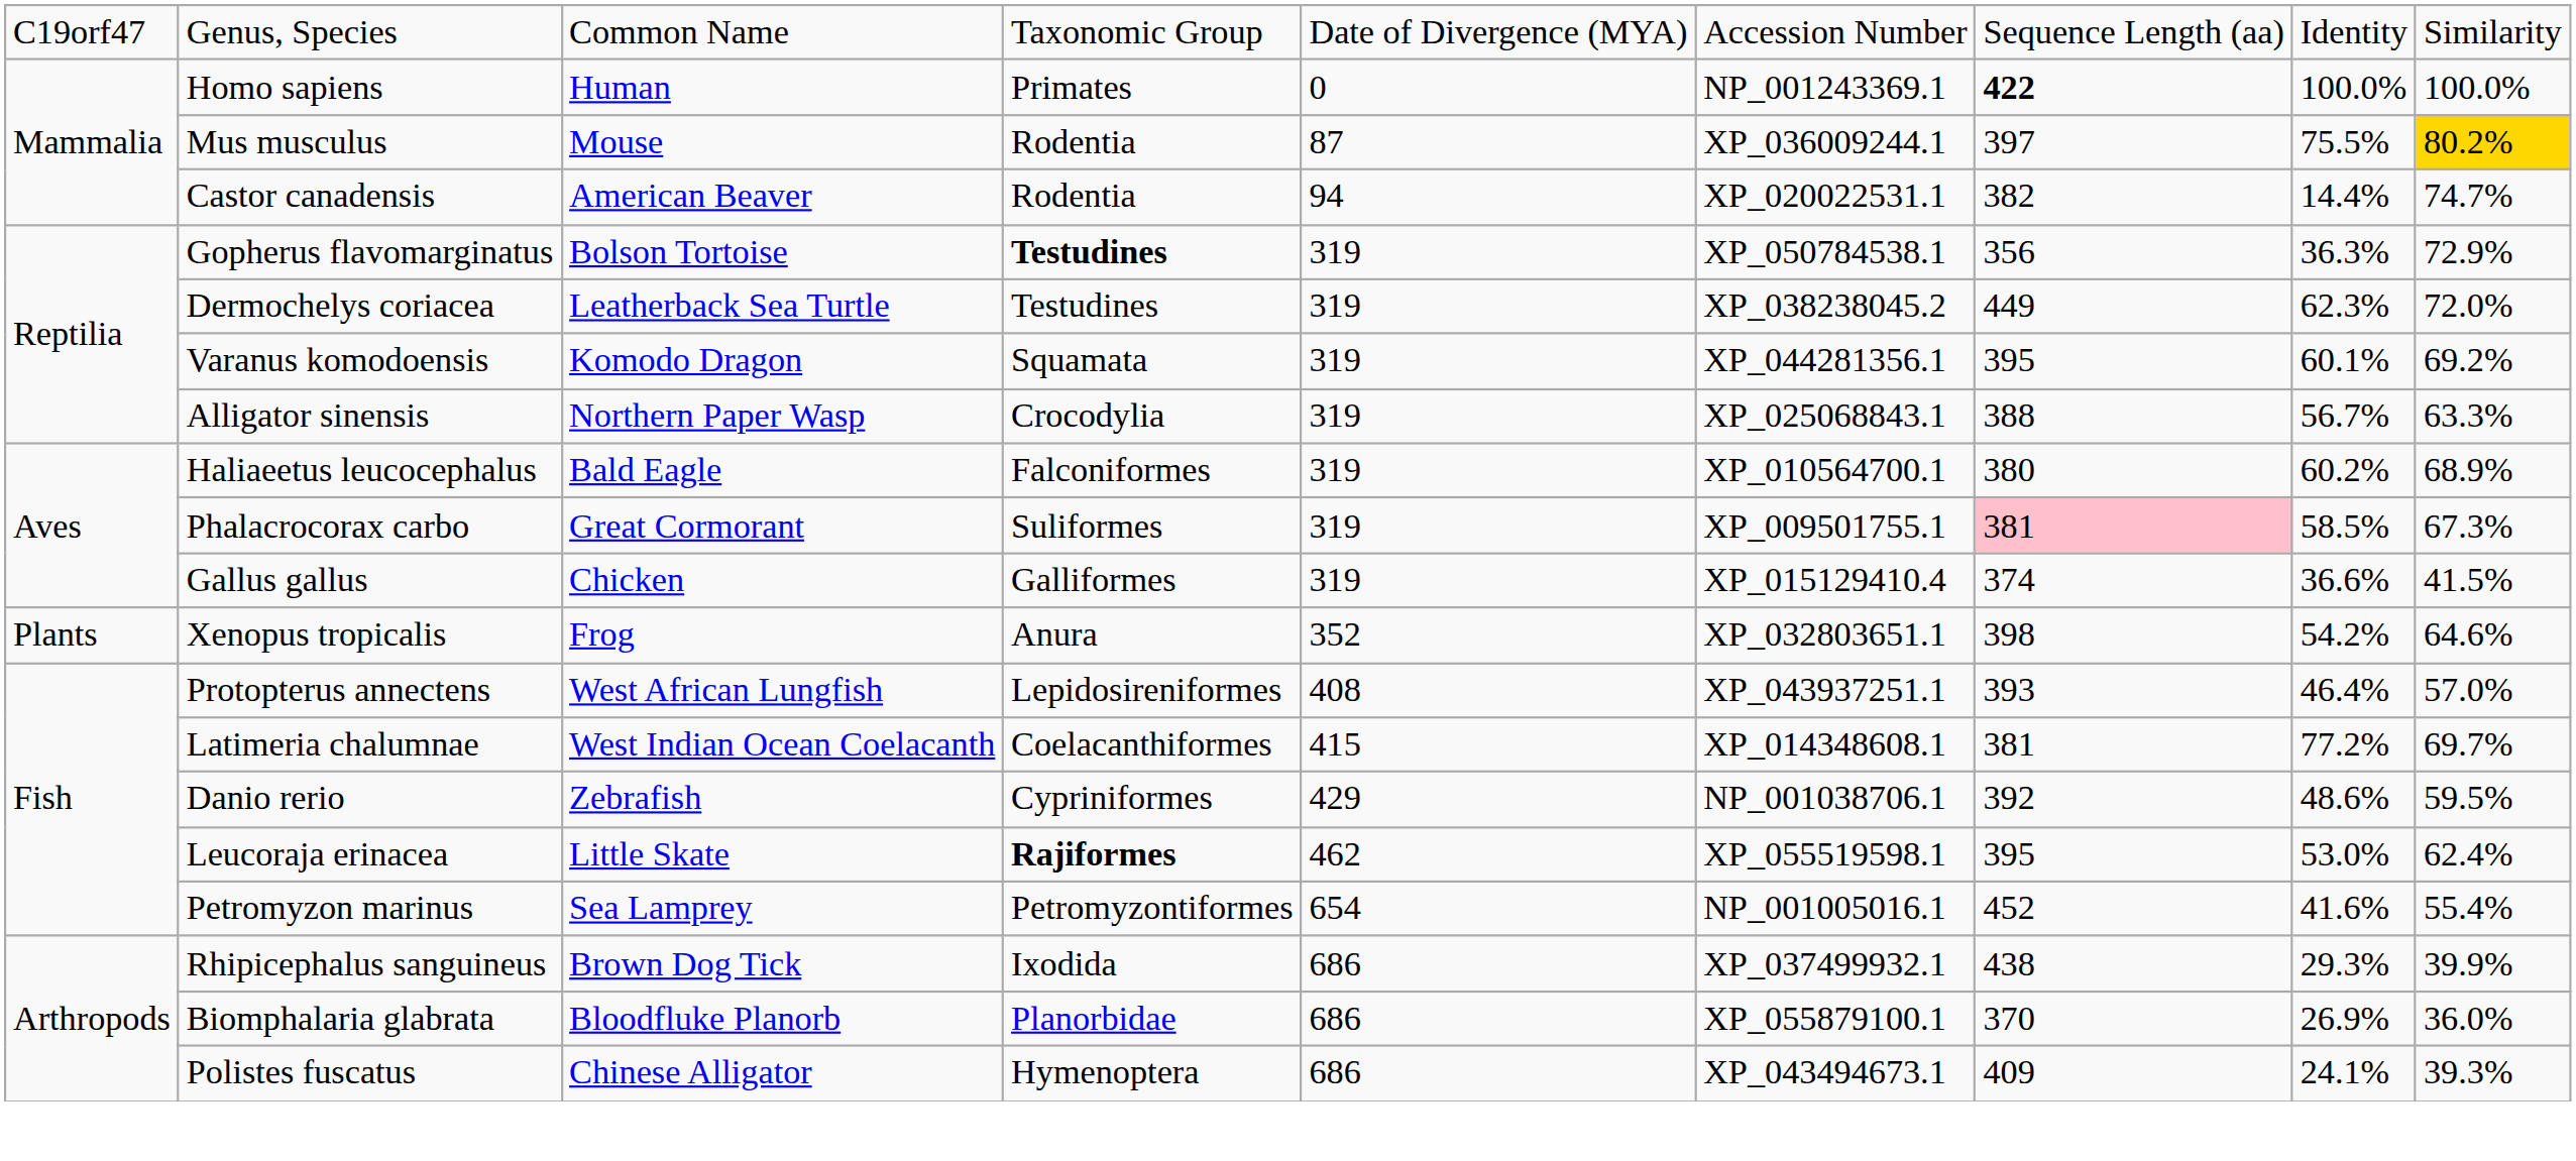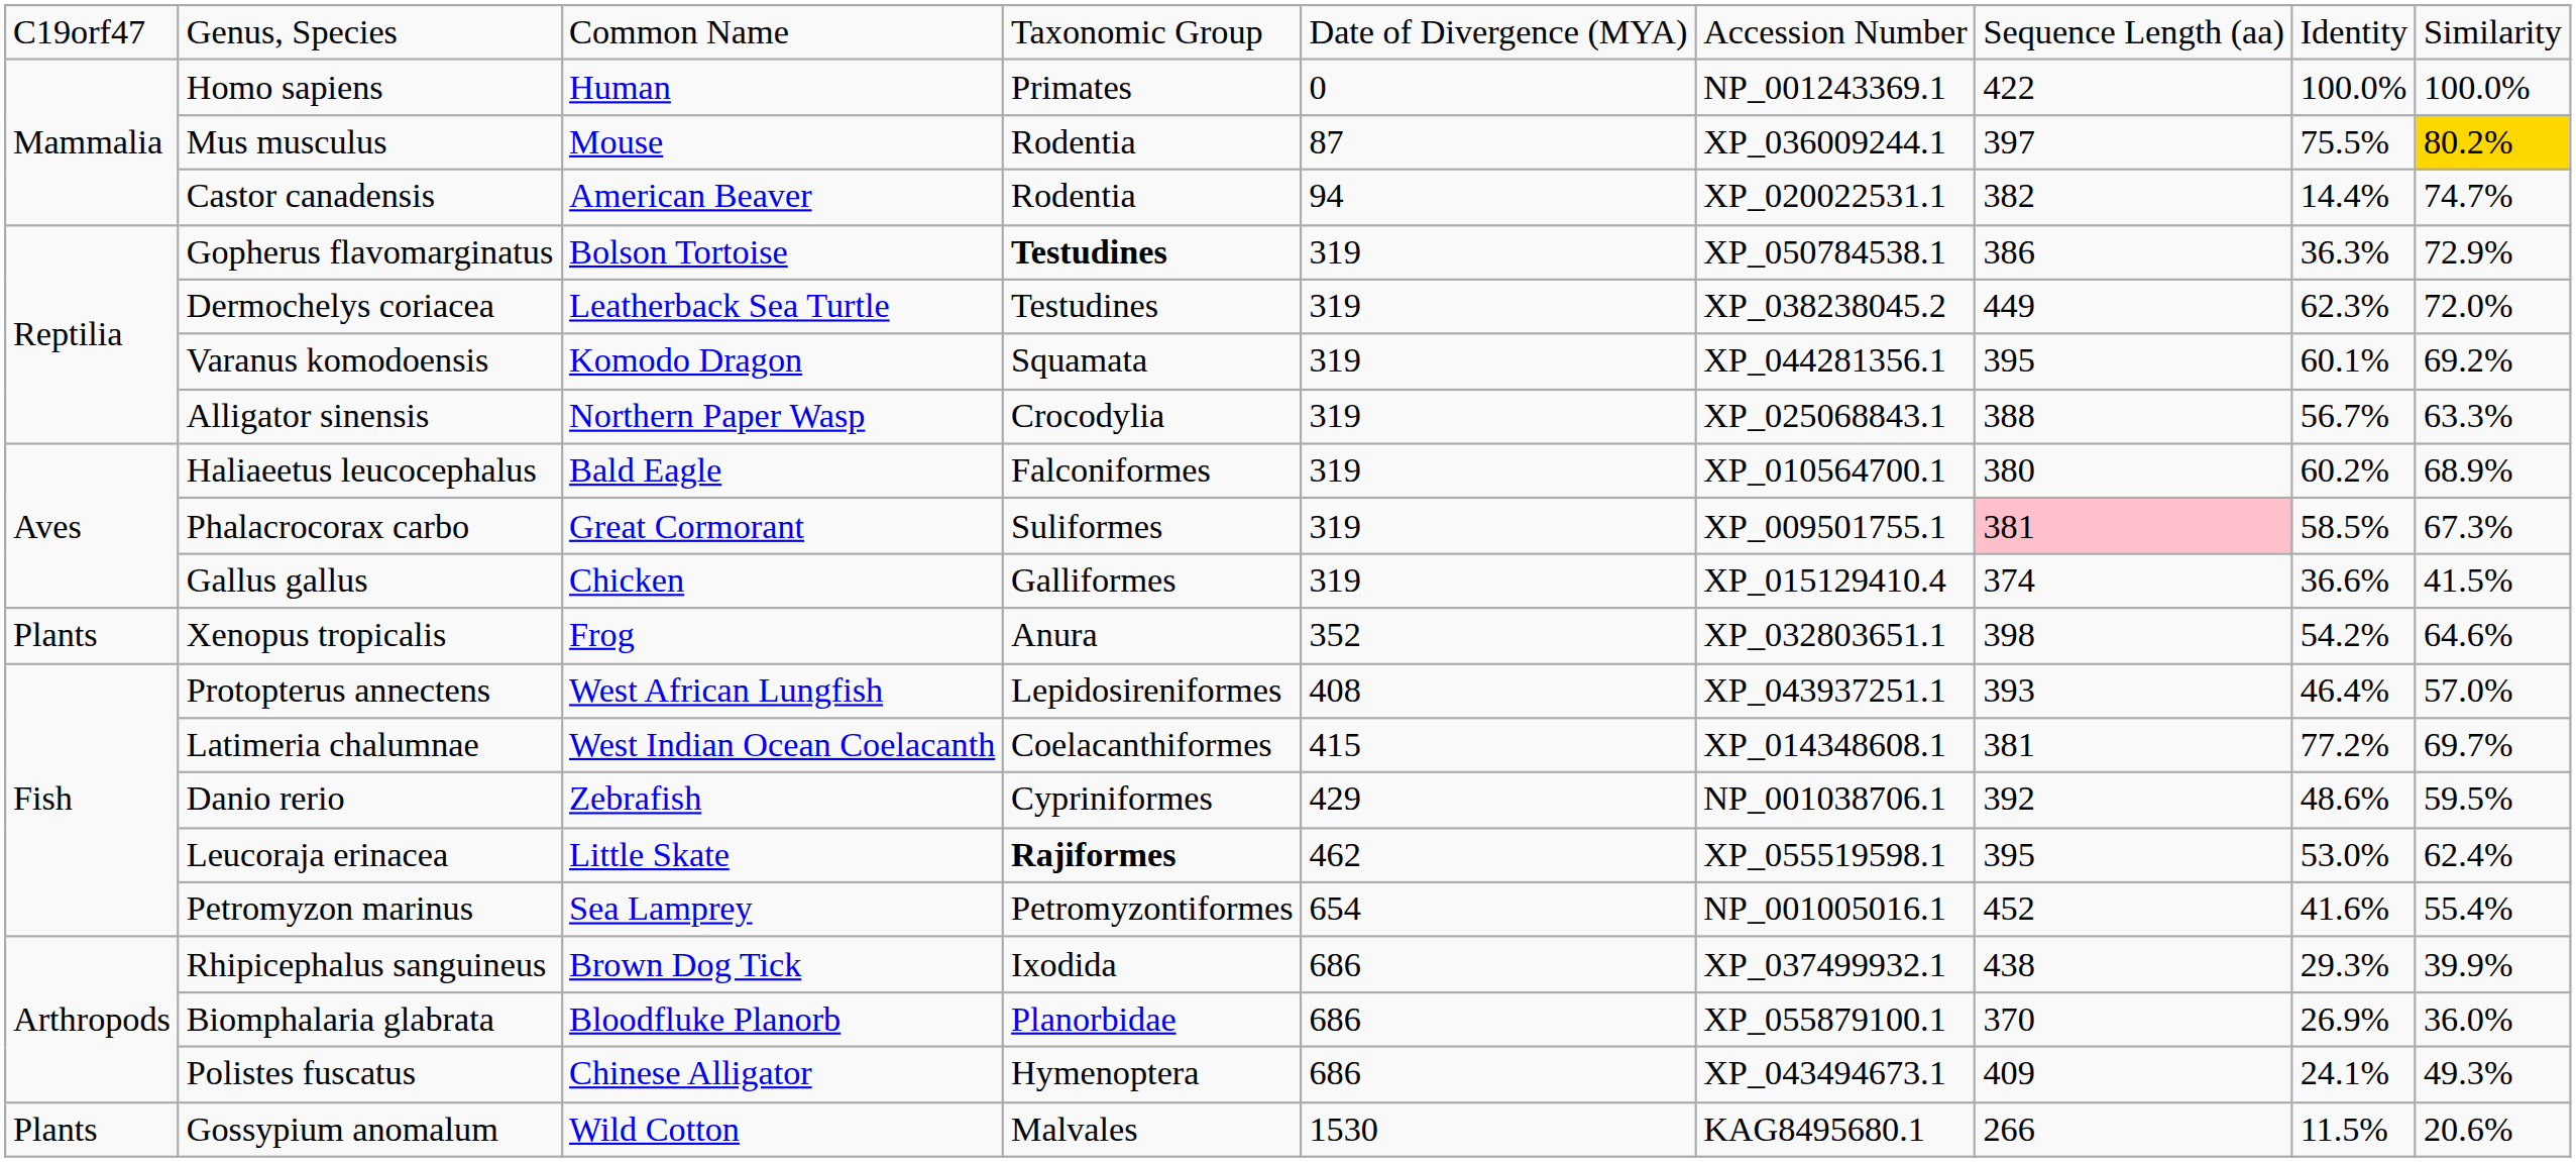 <table class="wikitable">
 <tr>
 <td>C19orf47</td>
 <td>Genus, Species</td>
 <td>Common Name</td>
 <td>Taxonomic Group</td>
 <td>Date of Divergence (MYA)</td>
 <td>Accession Number</td>
 <td>Sequence Length (aa)</td>
 <td>Identity</td>
 <td>Similarity</td>
 </tr>
 <tr>
 <td rowspan="3">Mammalia</td>
 <td>Homo sapiens</td>
 <td><a href='#'>Human</a></td>
 <td>Primates</td>
 <td>0</td>
 <td>NP_001243369.1</td>
-<td><strong>422</strong></td>
+<td>422</td>
 <td>100.0%</td>
 <td>100.0%</td>
 </tr>
 <tr>
 <td>Mus musculus</td>
 <td><a href='#'>Mouse</a></td>
 <td>Rodentia</td>
 <td>87</td>
 <td>XP_036009244.1</td>
 <td>397</td>
 <td>75.5%</td>
 <td style="background: gold;">80.2%</td>
 </tr>
 <tr>
 <td>Castor canadensis</td>
 <td><a href='#'>American Beaver</a></td>
 <td>Rodentia</td>
 <td>94</td>
 <td>XP_020022531.1</td>
 <td>382</td>
 <td>14.4%</td>
 <td>74.7%</td>
 </tr>
 <tr>
 <td rowspan="4">Reptilia</td>
 <td>Gopherus flavomarginatus</td>
 <td><a href='#'>Bolson Tortoise</a></td>
 <td><strong>Testudines</strong></td>
 <td>319</td>
 <td>XP_050784538.1</td>
-<td>356</td>
+<td>386</td>
 <td>36.3%</td>
 <td>72.9%</td>
 </tr>
 <tr>
 <td>Dermochelys coriacea</td>
 <td><a href='#'>Leatherback Sea Turtle</a></td>
 <td>Testudines</td>
 <td>319</td>
 <td>XP_038238045.2</td>
 <td>449</td>
 <td>62.3%</td>
 <td>72.0%</td>
 </tr>
 <tr>
 <td>Varanus komodoensis</td>
 <td><a href='#'>Komodo Dragon</a></td>
 <td>Squamata</td>
 <td>319</td>
 <td>XP_044281356.1</td>
 <td>395</td>
 <td>60.1%</td>
 <td>69.2%</td>
 </tr>
 <tr>
 <td>Alligator sinensis</td>
 <td><a href='#'>Northern Paper Wasp</a></td>
 <td>Crocodylia</td>
 <td>319</td>
 <td>XP_025068843.1</td>
 <td>388</td>
 <td>56.7%</td>
 <td>63.3%</td>
 </tr>
 <tr>
 <td rowspan="3">Aves</td>
 <td>Haliaeetus leucocephalus</td>
 <td><a href='#'>Bald Eagle</a></td>
 <td>Falconiformes</td>
 <td>319</td>
 <td>XP_010564700.1</td>
 <td>380</td>
 <td>60.2%</td>
 <td>68.9%</td>
 </tr>
 <tr>
 <td>Phalacrocorax carbo</td>
 <td><a href='#'>Great Cormorant</a></td>
 <td>Suliformes</td>
 <td>319</td>
 <td>XP_009501755.1</td>
 <td style="background: pink;">381</td>
 <td>58.5%</td>
 <td>67.3%</td>
 </tr>
 <tr>
 <td>Gallus gallus</td>
 <td><a href='#'>Chicken</a></td>
 <td>Galliformes</td>
 <td>319</td>
 <td>XP_015129410.4</td>
 <td>374</td>
 <td>36.6%</td>
 <td>41.5%</td>
 </tr>
 <tr>
 <td>Plants</td>
 <td>Xenopus tropicalis</td>
 <td><a href='#'>Frog</a></td>
 <td>Anura</td>
 <td>352</td>
 <td>XP_032803651.1</td>
 <td>398</td>
 <td>54.2%</td>
 <td>64.6%</td>
 </tr>
 <tr>
 <td rowspan="5">Fish</td>
 <td>Protopterus annectens</td>
 <td><a href='#'>West African Lungfish</a></td>
 <td>Lepidosireniformes</td>
 <td>408</td>
 <td>XP_043937251.1</td>
 <td>393</td>
 <td>46.4%</td>
 <td>57.0%</td>
 </tr>
 <tr>
 <td>Latimeria chalumnae</td>
 <td><a href='#'>West Indian Ocean Coelacanth</a></td>
 <td>Coelacanthiformes</td>
 <td>415</td>
 <td>XP_014348608.1</td>
 <td>381</td>
 <td>77.2%</td>
 <td>69.7%</td>
 </tr>
 <tr>
 <td>Danio rerio</td>
 <td><a href='#'>Zebrafish</a></td>
 <td>Cypriniformes</td>
 <td>429</td>
 <td>NP_001038706.1</td>
 <td>392</td>
 <td>48.6%</td>
 <td>59.5%</td>
 </tr>
 <tr>
 <td>Leucoraja erinacea</td>
 <td><a href='#'>Little Skate</a></td>
 <td><strong>Rajiformes</strong></td>
 <td>462</td>
 <td>XP_055519598.1</td>
 <td>395</td>
 <td>53.0%</td>
 <td>62.4%</td>
 </tr>
 <tr>
 <td>Petromyzon marinus</td>
 <td><a href='#'>Sea Lamprey</a></td>
 <td>Petromyzontiformes</td>
 <td>654</td>
 <td>NP_001005016.1</td>
 <td>452</td>
 <td>41.6%</td>
 <td>55.4%</td>
 </tr>
 <tr>
 <td rowspan="3">Arthropods</td>
 <td>Rhipicephalus sanguineus</td>
 <td><a href='#'>Brown Dog Tick</a></td>
 <td>Ixodida</td>
 <td>686</td>
 <td>XP_037499932.1</td>
 <td>438</td>
 <td>29.3%</td>
 <td>39.9%</td>
 </tr>
 <tr>
 <td>Biomphalaria glabrata</td>
 <td><a href='#'>Bloodfluke Planorb</a></td>
 <td><a href='#'>Planorbidae</a></td>
 <td>686</td>
 <td>XP_055879100.1</td>
 <td>370</td>
 <td>26.9%</td>
 <td>36.0%</td>
 </tr>
 <tr>
 <td>Polistes fuscatus</td>
 <td><a href='#'>Chinese Alligator</a></td>
 <td>Hymenoptera</td>
 <td>686</td>
 <td>XP_043494673.1</td>
 <td>409</td>
 <td>24.1%</td>
-<td>39.3%</td>
+<td>49.3%</td>
+</tr>
+<tr>
+<td>Plants</td>
+<td>Gossypium anomalum</td>
+<td><a href='#'>Wild Cotton</a></td>
+<td>Malvales</td>
+<td>1530</td>
+<td>KAG8495680.1</td>
+<td>266</td>
+<td>11.5%</td>
+<td>20.6%</td>
 </tr>
 </table>
